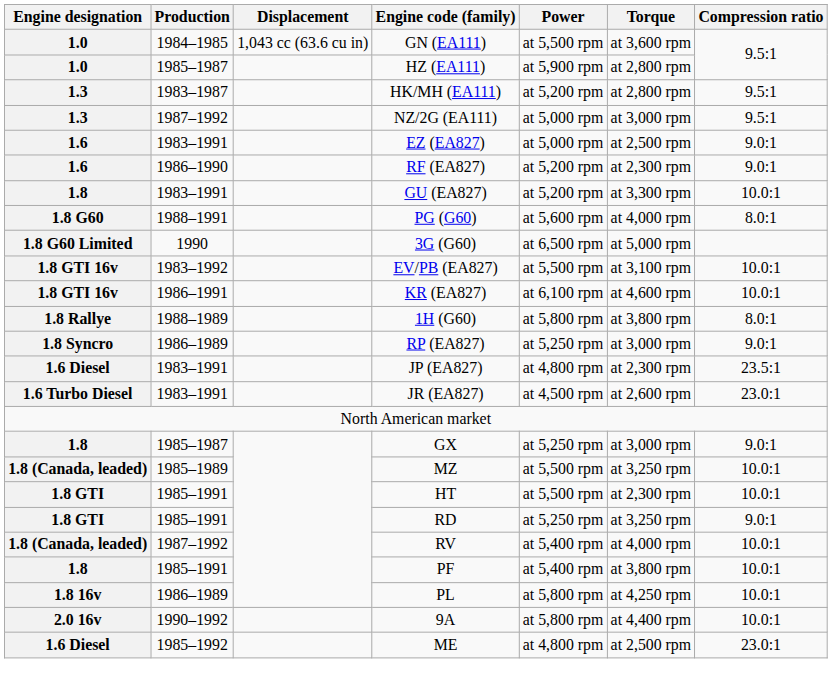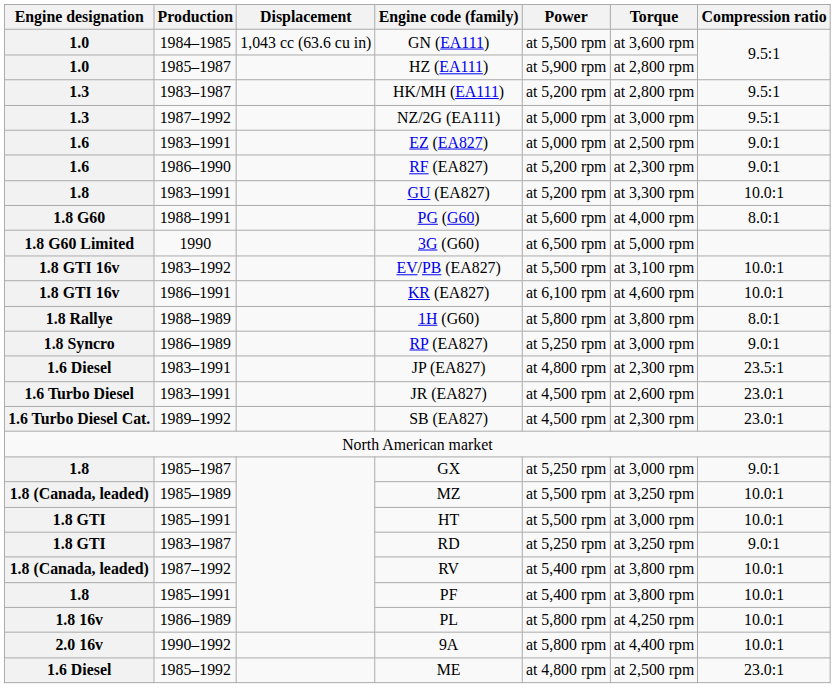 <table class="wikitable sortable" style="text-align: center;">
 <tr style="text-align:center; vertical-align:middle;">
 <th>Engine designation</th>
 <th>Production</th>
 <th>Displacement</th>
 <th>Engine code (family)</th>
 <th>Power</th>
 <th>Torque</th>
 <th>Compression ratio</th>
 </tr>
 <tr>
 <th>1.0</th>
 <td>1984–1985</td>
 <td>1,043 cc (63.6 cu in)</td>
 <td>GN (<a href='#'>EA111</a>)</td>
 <td> at 5,500 rpm</td>
 <td> at 3,600 rpm</td>
 <td rowspan="2">9.5:1</td>
 </tr>
 <tr>
 <th>1.0</th>
 <td>1985–1987</td>
 <td></td>
 <td>HZ (<a href='#'>EA111</a>)</td>
 <td> at 5,900 rpm</td>
 <td> at 2,800 rpm</td>
 </tr>
 <tr>
 <th>1.3</th>
 <td>1983–1987</td>
 <td></td>
 <td>HK/MH (<a href='#'>EA111</a>)</td>
 <td> at 5,200 rpm</td>
 <td> at 2,800 rpm</td>
 <td>9.5:1</td>
 </tr>
 <tr>
 <th>1.3</th>
 <td>1987–1992</td>
 <td></td>
 <td>NZ/2G (EA111)</td>
 <td> at 5,000 rpm</td>
 <td> at 3,000 rpm</td>
 <td>9.5:1</td>
 </tr>
 <tr>
 <th>1.6</th>
 <td>1983–1991</td>
 <td></td>
 <td><a href='#'>EZ</a> (<a href='#'>EA827</a>)</td>
 <td> at 5,000 rpm</td>
 <td> at 2,500 rpm</td>
 <td>9.0:1</td>
 </tr>
 <tr>
 <th>1.6</th>
 <td>1986–1990</td>
 <td></td>
 <td><a href='#'>RF</a> (EA827)</td>
 <td> at 5,200 rpm</td>
 <td> at 2,300 rpm</td>
 <td>9.0:1</td>
 </tr>
 <tr>
 <th>1.8</th>
 <td>1983–1991</td>
 <td></td>
 <td><a href='#'>GU</a> (EA827)</td>
 <td> at 5,200 rpm</td>
 <td> at 3,300 rpm</td>
 <td>10.0:1</td>
 </tr>
 <tr>
 <th>1.8 G60</th>
 <td>1988–1991</td>
 <td></td>
 <td><a href='#'>PG</a> (<a href='#'>G60</a>)</td>
 <td> at 5,600 rpm</td>
 <td> at 4,000 rpm</td>
 <td>8.0:1</td>
 </tr>
 <tr>
 <th>1.8 G60 Limited</th>
 <td>1990</td>
 <td></td>
 <td><a href='#'>3G</a> (G60)</td>
 <td> at 6,500 rpm</td>
 <td> at 5,000 rpm</td>
 <td></td>
 </tr>
 <tr>
 <th>1.8 GTI 16v</th>
 <td>1983–1992</td>
 <td></td>
 <td><a href='#'>EV</a>/<a href='#'>PB</a> (EA827)</td>
 <td> at 5,500 rpm</td>
 <td> at 3,100 rpm</td>
 <td>10.0:1</td>
 </tr>
 <tr>
 <th>1.8 GTI 16v</th>
 <td>1986–1991</td>
 <td></td>
 <td><a href='#'>KR</a> (EA827)</td>
 <td> at 6,100 rpm</td>
 <td> at 4,600 rpm</td>
 <td>10.0:1</td>
 </tr>
 <tr>
 <th>1.8 Rallye</th>
 <td>1988–1989</td>
 <td></td>
 <td><a href='#'>1H</a> (G60)</td>
 <td> at 5,800 rpm</td>
 <td> at 3,800 rpm</td>
 <td>8.0:1</td>
 </tr>
 <tr>
 <th>1.8 Syncro</th>
 <td>1986–1989</td>
 <td></td>
 <td><a href='#'>RP</a> (EA827)</td>
 <td> at 5,250 rpm</td>
 <td> at 3,000 rpm</td>
 <td>9.0:1</td>
 </tr>
 <tr>
 <th>1.6 Diesel</th>
 <td>1983–1991</td>
 <td></td>
 <td>JP (EA827)</td>
 <td> at 4,800 rpm</td>
 <td> at 2,300 rpm</td>
 <td>23.5:1</td>
 </tr>
 <tr>
 <th>1.6 Turbo Diesel</th>
 <td>1983–1991</td>
 <td></td>
 <td>JR (EA827)</td>
 <td> at 4,500 rpm</td>
 <td> at 2,600 rpm</td>
 <td>23.0:1</td>
 </tr>
 <tr>
+<th>1.6 Turbo Diesel Cat.</th>
+<td>1989–1992</td>
+<td></td>
+<td>SB (EA827)</td>
+<td> at 4,500 rpm</td>
+<td> at 2,300 rpm</td>
+<td>23.0:1</td>
+</tr>
+<tr>
 <td colspan=7 >North American market</td>
 </tr>
 <tr>
 <th>1.8</th>
 <td>1985–1987</td>
 <td rowspan="7"></td>
 <td>GX</td>
 <td> at 5,250 rpm</td>
 <td> at 3,000 rpm</td>
 <td>9.0:1</td>
 </tr>
 <tr>
 <th>1.8 (Canada, leaded)</th>
 <td>1985–1989</td>
 <td>MZ</td>
 <td> at 5,500 rpm</td>
 <td> at 3,250 rpm</td>
 <td>10.0:1</td>
 </tr>
 <tr>
 <th>1.8 GTI</th>
 <td>1985–1991</td>
 <td>HT</td>
 <td> at 5,500 rpm</td>
-<td> at 2,300 rpm</td>
+<td> at 3,000 rpm</td>
 <td>10.0:1</td>
 </tr>
 <tr>
 <th>1.8 GTI</th>
-<td>1985–1991</td>
+<td>1983–1987</td>
 <td>RD</td>
 <td> at 5,250 rpm</td>
 <td> at 3,250 rpm</td>
 <td>9.0:1</td>
 </tr>
 <tr>
 <th>1.8 (Canada, leaded)</th>
 <td>1987–1992</td>
 <td>RV</td>
 <td> at 5,400 rpm</td>
-<td> at 4,000 rpm</td>
+<td> at 3,800 rpm</td>
 <td>10.0:1</td>
 </tr>
 <tr>
 <th>1.8</th>
 <td>1985–1991</td>
 <td>PF</td>
 <td> at 5,400 rpm</td>
 <td> at 3,800 rpm</td>
 <td>10.0:1</td>
 </tr>
 <tr>
 <th>1.8 16v</th>
 <td>1986–1989</td>
 <td>PL</td>
 <td> at 5,800 rpm</td>
 <td> at 4,250 rpm</td>
 <td>10.0:1</td>
 </tr>
 <tr>
 <th>2.0 16v</th>
 <td>1990–1992</td>
 <td></td>
 <td>9A</td>
 <td> at 5,800 rpm</td>
 <td> at 4,400 rpm</td>
 <td>10.0:1</td>
 </tr>
 <tr>
 <th>1.6 Diesel</th>
 <td>1985–1992</td>
 <td></td>
 <td>ME</td>
 <td> at 4,800 rpm</td>
 <td> at 2,500 rpm</td>
 <td>23.0:1</td>
 </tr>
 </table>
